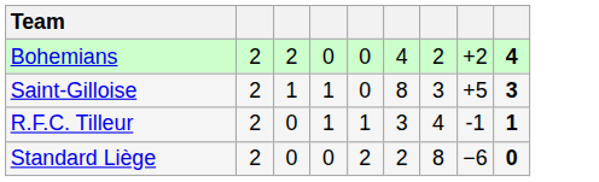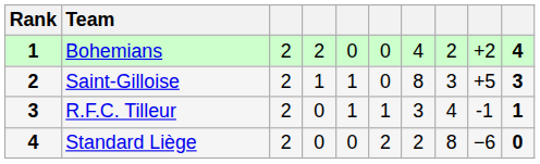 <table class="wikitable" style="text-align:center">
 <tr>
+<th width=30>Rank</th>
 <th width=165 style="text-align:left;">Team</th>
 <th width=20></th>
 <th width=20></th>
 <th width=20></th>
 <th width=20></th>
 <th width=20></th>
 <th width=20></th>
 <th width=20></th>
 <th width=20></th>
 </tr>
 <tr align=center style="background:#ccffcc;">
+<td><strong>1</strong></td>
 <td style="text-align:left;"> <a href='#'>Bohemians</a></td>
 <td>2</td>
 <td>2</td>
 <td>0</td>
 <td>0</td>
 <td>4</td>
 <td>2</td>
 <td>+2</td>
 <td><strong>4</strong></td>
 </tr>
 <tr align=center style="background:#f5f5f5;">
+<td><strong>2</strong></td>
 <td style="text-align:left;"> <a href='#'>Saint-Gilloise</a></td>
 <td>2</td>
 <td>1</td>
 <td>1</td>
 <td>0</td>
 <td>8</td>
 <td>3</td>
 <td>+5</td>
 <td><strong>3</strong></td>
 </tr>
 <tr align=center style="background:#f5f5f5;">
+<td><strong>3</strong></td>
 <td style="text-align:left;"> <a href='#'>R.F.C. Tilleur</a></td>
 <td>2</td>
 <td>0</td>
 <td>1</td>
 <td>1</td>
 <td>3</td>
 <td>4</td>
 <td>-1</td>
 <td><strong>1</strong></td>
 </tr>
 <tr align=center style="background:#f5f5f5;">
+<td><strong>4</strong></td>
 <td style="text-align:left;"> <a href='#'>Standard Liège</a></td>
 <td>2</td>
 <td>0</td>
 <td>0</td>
 <td>2</td>
 <td>2</td>
 <td>8</td>
 <td>−6</td>
 <td><strong>0</strong></td>
 </tr>
 </table>
